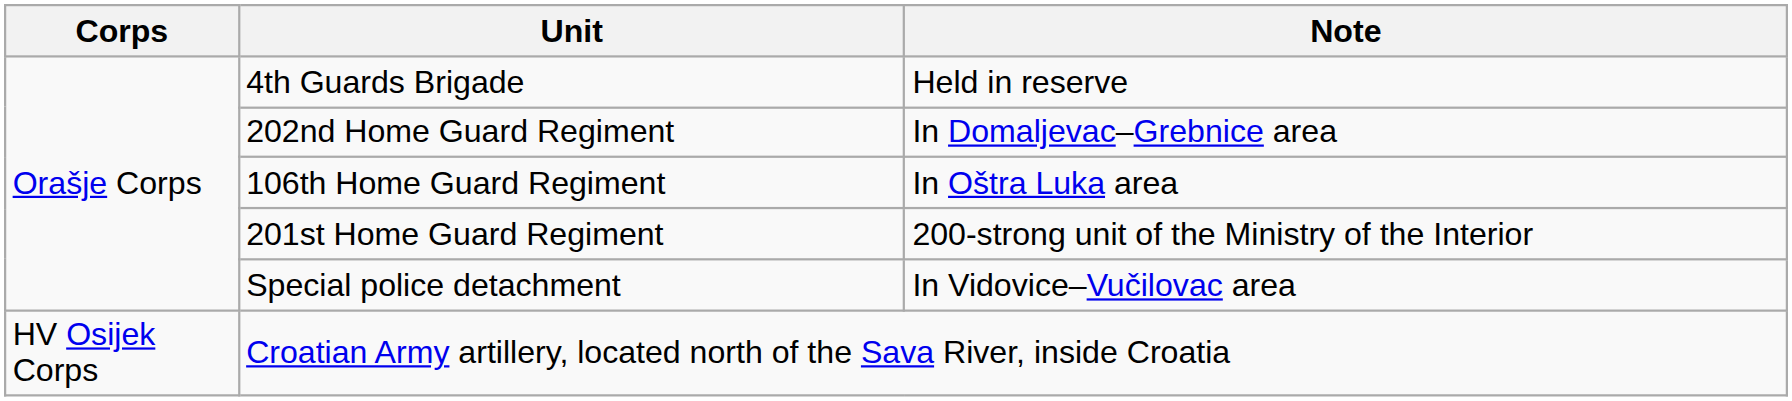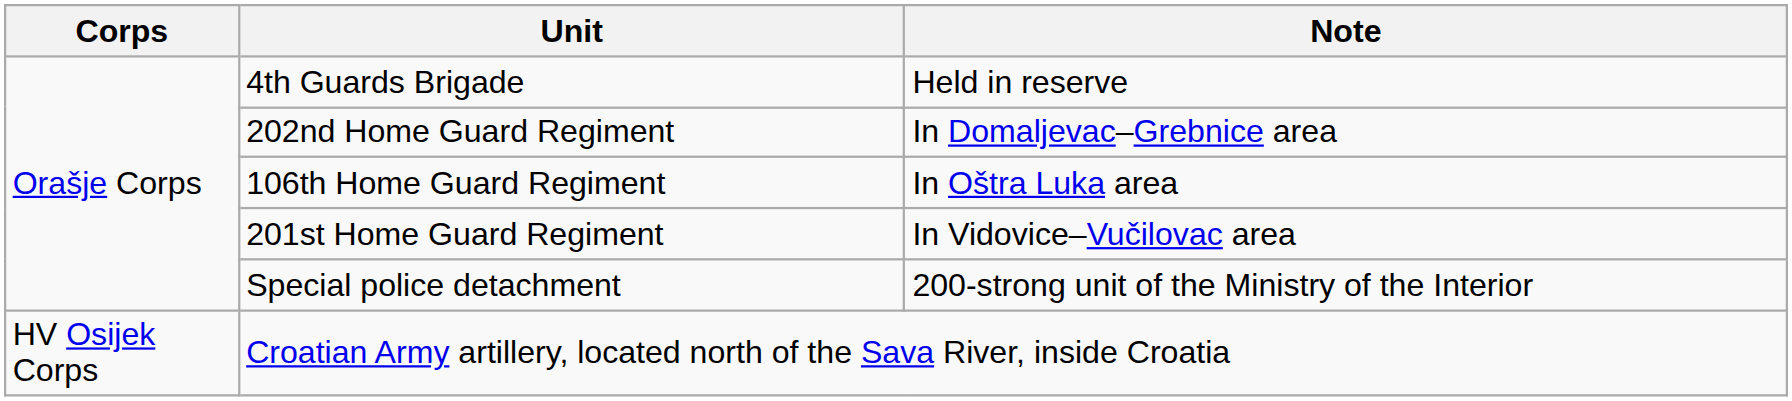 <table class="plainrowheaders wikitable collapsible" style="cellspacing=2px; text-align:left; font-size:90%;" width=800px>
 <tr style="font-size:100%; text-align:right;">
 <th style="width:100px;" scope="col">Corps</th>
 <th style="width:300px;" scope="col">Unit</th>
 <th style="width:400px;" scope="col">Note</th>
 </tr>
 <tr>
 <td rowspan=5><a href='#'>Orašje</a> Corps</td>
 <td>4th Guards Brigade</td>
 <td>Held in reserve</td>
 </tr>
 <tr>
 <td>202nd Home Guard Regiment</td>
 <td>In <a href='#'>Domaljevac</a>–<a href='#'>Grebnice</a> area</td>
 </tr>
 <tr>
 <td>106th Home Guard Regiment</td>
 <td>In <a href='#'>Oštra Luka</a> area</td>
 </tr>
 <tr>
 <td>201st Home Guard Regiment</td>
-<td>200-strong unit of the Ministry of the Interior</td>
+<td>In Vidovice–<a href='#'>Vučilovac</a> area</td>
 </tr>
 <tr>
 <td>Special police detachment</td>
-<td>In Vidovice–<a href='#'>Vučilovac</a> area</td>
+<td>200-strong unit of the Ministry of the Interior</td>
 </tr>
 <tr>
 <td>HV <a href='#'>Osijek</a> Corps</td>
 <td colspan=2><a href='#'>Croatian Army</a> artillery, located north of the <a href='#'>Sava</a> River, inside Croatia</td>
 </tr>
 </table>
